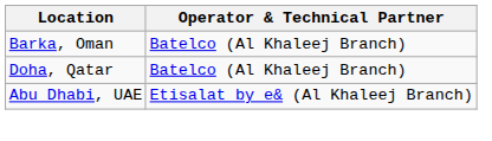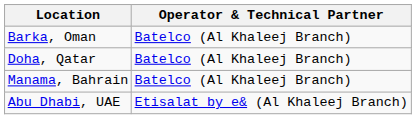 <table class="wikitable">
 <tr>
 <th>Location</th>
 <th>Operator & Technical Partner</th>
 </tr>
 <tr>
 <td><a href='#'>Barka</a>, Oman</td>
 <td><a href='#'>Batelco</a> (Al Khaleej Branch)</td>
 </tr>
 <tr>
 <td><a href='#'>Doha</a>, Qatar</td>
 <td><a href='#'>Batelco</a> (Al Khaleej Branch)</td>
 </tr>
 <tr>
+<td><a href='#'>Manama</a>, Bahrain</td>
+<td><a href='#'>Batelco</a> (Al Khaleej Branch)</td>
+</tr>
+<tr>
 <td><a href='#'>Abu Dhabi</a>, UAE</td>
 <td><a href='#'>Etisalat by e&</a> (Al Khaleej Branch)</td>
 </tr>
 </table>
